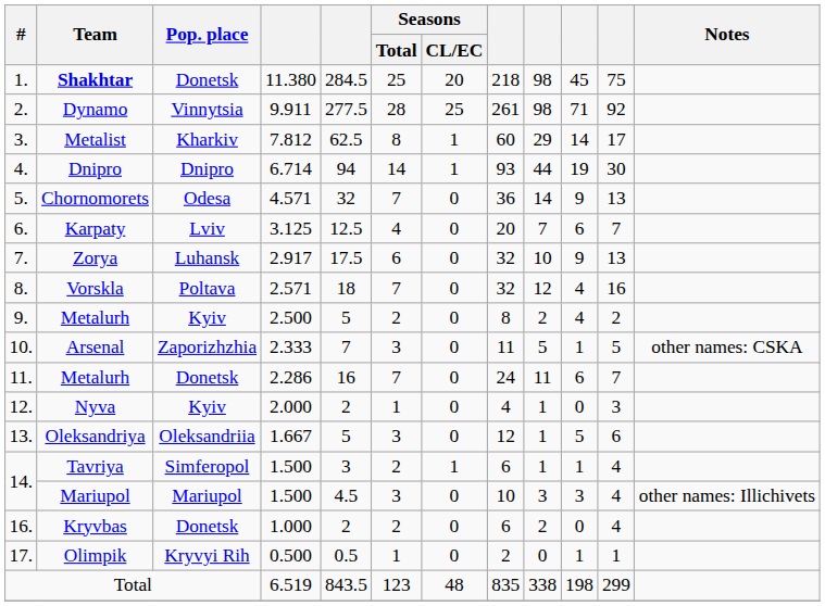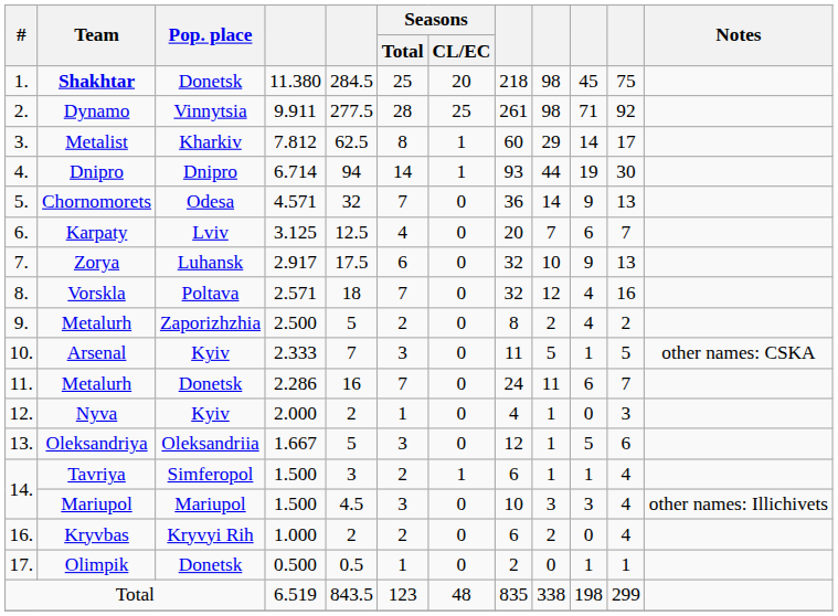 <table class="wikitable">
 <tr>
 <th rowspan=2>#</th>
 <th rowspan=2>Team</th>
 <th rowspan=2><a href='#'>Pop. place</a></th>
 <th rowspan=2></th>
 <th rowspan=2></th>
 <th colspan=2>Seasons</th>
 <th rowspan=2></th>
 <th rowspan=2></th>
 <th rowspan=2></th>
 <th rowspan=2></th>
 <th rowspan=2>Notes</th>
 </tr>
 <tr>
 <th>Total</th>
 <th>CL/EC</th>
 </tr>
 <tr align=center>
 <td>1.</td>
 <td><strong><a href='#'>Shakhtar</a></strong></td>
 <td><a href='#'>Donetsk</a></td>
 <td>11.380</td>
 <td>284.5</td>
 <td>25</td>
 <td>20</td>
 <td>218</td>
 <td>98</td>
 <td>45</td>
 <td>75</td>
 <td></td>
 </tr>
 <tr align=center>
 <td>2.</td>
 <td><a href='#'>Dynamo</a></td>
 <td><a href='#'>Vinnytsia</a></td>
 <td>9.911</td>
 <td>277.5</td>
 <td>28</td>
 <td>25</td>
 <td>261</td>
 <td>98</td>
 <td>71</td>
 <td>92</td>
 <td></td>
 </tr>
 <tr align=center>
 <td>3.</td>
 <td><a href='#'>Metalist</a></td>
 <td><a href='#'>Kharkiv</a></td>
 <td>7.812</td>
 <td>62.5</td>
 <td>8</td>
 <td>1</td>
 <td>60</td>
 <td>29</td>
 <td>14</td>
 <td>17</td>
 <td></td>
 </tr>
 <tr align=center>
 <td>4.</td>
 <td><a href='#'>Dnipro</a></td>
 <td><a href='#'>Dnipro</a></td>
 <td>6.714</td>
 <td>94</td>
 <td>14</td>
 <td>1</td>
 <td>93</td>
 <td>44</td>
 <td>19</td>
 <td>30</td>
 <td></td>
 </tr>
 <tr align=center>
 <td>5.</td>
 <td><a href='#'>Chornomorets</a></td>
 <td><a href='#'>Odesa</a></td>
 <td>4.571</td>
 <td>32</td>
 <td>7</td>
 <td>0</td>
 <td>36</td>
 <td>14</td>
 <td>9</td>
 <td>13</td>
 <td></td>
 </tr>
 <tr align=center>
 <td>6.</td>
 <td><a href='#'>Karpaty</a></td>
 <td><a href='#'>Lviv</a></td>
 <td>3.125</td>
 <td>12.5</td>
 <td>4</td>
 <td>0</td>
 <td>20</td>
 <td>7</td>
 <td>6</td>
 <td>7</td>
 <td></td>
 </tr>
 <tr align=center>
 <td>7.</td>
 <td><a href='#'>Zorya</a></td>
 <td><a href='#'>Luhansk</a></td>
 <td>2.917</td>
 <td>17.5</td>
 <td>6</td>
 <td>0</td>
 <td>32</td>
 <td>10</td>
 <td>9</td>
 <td>13</td>
 <td></td>
 </tr>
 <tr align=center>
 <td>8.</td>
 <td><a href='#'>Vorskla</a></td>
 <td><a href='#'>Poltava</a></td>
 <td>2.571</td>
 <td>18</td>
 <td>7</td>
 <td>0</td>
 <td>32</td>
 <td>12</td>
 <td>4</td>
 <td>16</td>
 <td></td>
 </tr>
 <tr align=center>
 <td>9.</td>
 <td><a href='#'>Metalurh</a></td>
-<td><a href='#'>Kyiv</a></td>
+<td><a href='#'>Zaporizhzhia</a></td>
 <td>2.500</td>
 <td>5</td>
 <td>2</td>
 <td>0</td>
 <td>8</td>
 <td>2</td>
 <td>4</td>
 <td>2</td>
 <td></td>
 </tr>
 <tr align=center>
 <td>10.</td>
 <td><a href='#'>Arsenal</a></td>
-<td><a href='#'>Zaporizhzhia</a></td>
+<td><a href='#'>Kyiv</a></td>
 <td>2.333</td>
 <td>7</td>
 <td>3</td>
 <td>0</td>
 <td>11</td>
 <td>5</td>
 <td>1</td>
 <td>5</td>
 <td>other names: CSKA</td>
 </tr>
 <tr align=center>
 <td>11.</td>
 <td><a href='#'>Metalurh</a></td>
 <td><a href='#'>Donetsk</a></td>
 <td>2.286</td>
 <td>16</td>
 <td>7</td>
 <td>0</td>
 <td>24</td>
 <td>11</td>
 <td>6</td>
 <td>7</td>
 <td></td>
 </tr>
 <tr align=center>
 <td>12.</td>
 <td><a href='#'>Nyva</a></td>
 <td><a href='#'>Kyiv</a></td>
 <td>2.000</td>
 <td>2</td>
 <td>1</td>
 <td>0</td>
 <td>4</td>
 <td>1</td>
 <td>0</td>
 <td>3</td>
 <td></td>
 </tr>
 <tr align=center>
 <td>13.</td>
 <td><a href='#'>Oleksandriya</a></td>
 <td><a href='#'>Oleksandriia</a></td>
 <td>1.667</td>
 <td>5</td>
 <td>3</td>
 <td>0</td>
 <td>12</td>
 <td>1</td>
 <td>5</td>
 <td>6</td>
 <td></td>
 </tr>
 <tr align=center>
 <td rowspan=2>14.</td>
 <td><a href='#'>Tavriya</a></td>
 <td><a href='#'>Simferopol</a></td>
 <td>1.500</td>
 <td>3</td>
 <td>2</td>
 <td>1</td>
 <td>6</td>
 <td>1</td>
 <td>1</td>
 <td>4</td>
 <td></td>
 </tr>
 <tr align=center>
 <td><a href='#'>Mariupol</a></td>
 <td><a href='#'>Mariupol</a></td>
 <td>1.500</td>
 <td>4.5</td>
 <td>3</td>
 <td>0</td>
 <td>10</td>
 <td>3</td>
 <td>3</td>
 <td>4</td>
 <td>other names: Illichivets</td>
 </tr>
 <tr align=center>
 <td>16.</td>
 <td><a href='#'>Kryvbas</a></td>
-<td><a href='#'>Donetsk</a></td>
+<td><a href='#'>Kryvyi Rih</a></td>
 <td>1.000</td>
 <td>2</td>
 <td>2</td>
 <td>0</td>
 <td>6</td>
 <td>2</td>
 <td>0</td>
 <td>4</td>
 <td></td>
 </tr>
 <tr align=center>
 <td>17.</td>
 <td><a href='#'>Olimpik</a></td>
-<td><a href='#'>Kryvyi Rih</a></td>
+<td><a href='#'>Donetsk</a></td>
 <td>0.500</td>
 <td>0.5</td>
 <td>1</td>
 <td>0</td>
 <td>2</td>
 <td>0</td>
 <td>1</td>
 <td>1</td>
 <td></td>
 </tr>
 <tr align=center>
 <td colspan=3>Total</td>
 <td>6.519</td>
 <td>843.5</td>
 <td>123</td>
 <td>48</td>
 <td>835</td>
 <td>338</td>
 <td>198</td>
 <td>299</td>
 <td></td>
 </tr>
 <tr>
 </tr>
 </table>
